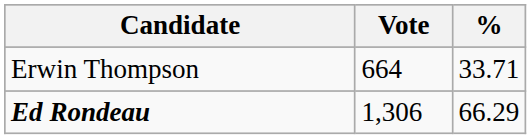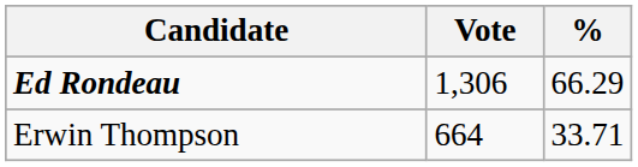 <table class="wikitable">
 <tr>
 <th bgcolor="#DDDDFF" width="200px">Candidate</th>
 <th bgcolor="#DDDDFF" width="50px">Vote</th>
 <th bgcolor="#DDDDFF" width="30px">%</th>
 </tr>
 <tr>
+<td><strong><em>Ed Rondeau</em></strong></td>
+<td>1,306</td>
+<td>66.29</td>
+</tr>
+<tr>
 <td>Erwin Thompson</td>
 <td>664</td>
 <td>33.71</td>
 </tr>
-<tr>
-<td><strong><em>Ed Rondeau</em></strong></td>
-<td>1,306</td>
-<td>66.29</td>
-</tr>
 </table>
